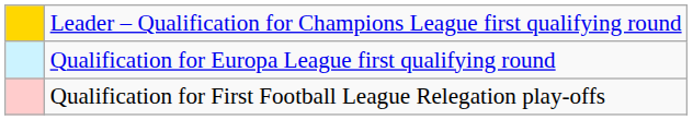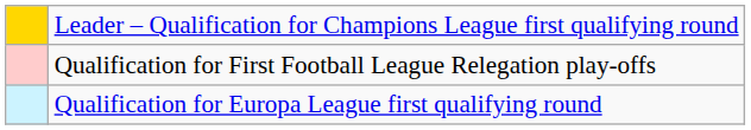 <table class="wikitable">
 <tr>
 <td style="width:20px; background:gold;"></td>
 <td><a href='#'>Leader – Qualification for Champions League first qualifying round</a></td>
 </tr>
 <tr>
+<td style="width:20px; background:#FFCCCC;"></td>
+<td>Qualification for First Football League Relegation play-offs</td>
+</tr>
+<tr>
 <td style="width:20px; background:#CCF3FF;"></td>
 <td><a href='#'>Qualification for Europa League first qualifying round</a></td>
 </tr>
-<tr>
-<td style="width:20px; background:#FFCCCC;"></td>
-<td>Qualification for First Football League Relegation play-offs</td>
-</tr>
 </table>
